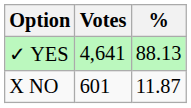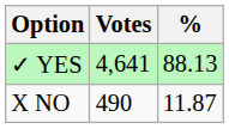 <table class="wikitable">
 <tr>
 <th>Option</th>
 <th>Votes</th>
 <th>%</th>
 </tr>
 <tr>
 <td style=background:#bbf8be>✓ YES</td>
 <td style=background:#bbf8be>4,641</td>
 <td style=background:#bbf8be>88.13</td>
 </tr>
 <tr>
 <td>X NO</td>
-<td>601</td>
+<td>490</td>
 <td>11.87</td>
 </tr>
 </table>
